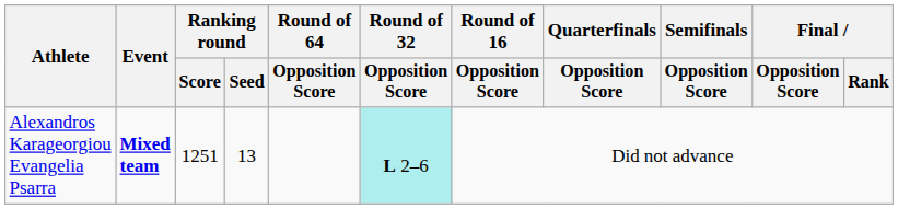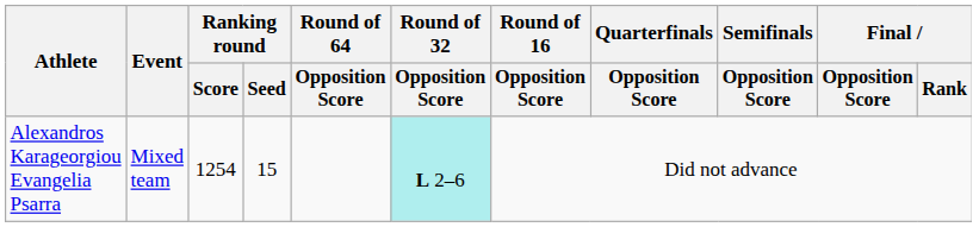 <table class="wikitable" style="text-align:center; font-size:90%">
 <tr>
 <th rowspan="2">Athlete</th>
 <th rowspan="2">Event</th>
 <th colspan="2">Ranking round</th>
 <th>Round of 64</th>
 <th>Round of 32</th>
 <th>Round of 16</th>
 <th>Quarterfinals</th>
 <th>Semifinals</th>
 <th colspan="2">Final / </th>
 </tr>
 <tr style="font-size:95%">
 <th>Score</th>
 <th>Seed</th>
 <th>Opposition<br>Score</th>
 <th>Opposition<br>Score</th>
 <th>Opposition<br>Score</th>
 <th>Opposition<br>Score</th>
 <th>Opposition<br>Score</th>
 <th>Opposition<br>Score</th>
 <th>Rank</th>
 </tr>
 <tr>
 <td align="left"><a href='#'>Alexandros Karageorgiou</a><br><a href='#'>Evangelia Psarra</a></td>
-<td align="left"><strong><a href='#'>Mixed team</a></strong></td>
-<td>1251</td>
-<td>13</td>
+<td align="left"><a href='#'>Mixed team</a></td>
+<td>1254</td>
+<td>15</td>
 <td></td>
 <td style="background: paleturquoise;"><br><strong>L</strong> 2–6</td>
 <td colspan=5>Did not advance</td>
 </tr>
 </table>
